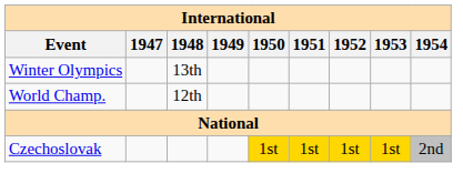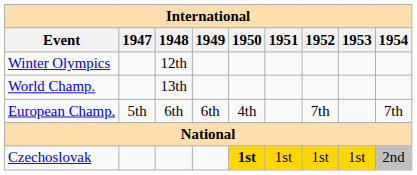 <table class="wikitable" style="text-align:center">
 <tr>
 <th style="background-color: #ffdead; " colspan=9 align=center>International</th>
 </tr>
 <tr>
 <th>Event</th>
 <th>1947</th>
 <th>1948</th>
 <th>1949</th>
 <th>1950</th>
 <th>1951</th>
 <th>1952</th>
 <th>1953</th>
 <th>1954</th>
 </tr>
 <tr>
 <td align=left><a href='#'>Winter Olympics</a></td>
 <td></td>
-<td>13th</td>
+<td>12th</td>
 <td></td>
 <td></td>
 <td></td>
 <td></td>
 <td></td>
 <td></td>
 </tr>
 <tr>
 <td align=left><a href='#'>World Champ.</a></td>
 <td></td>
-<td>12th</td>
+<td>13th</td>
 <td></td>
 <td></td>
 <td></td>
 <td></td>
 <td></td>
 <td></td>
+</tr>
+<tr>
+<td align=left><a href='#'>European Champ.</a></td>
+<td>5th</td>
+<td>6th</td>
+<td>6th</td>
+<td>4th</td>
+<td></td>
+<td>7th</td>
+<td></td>
+<td>7th</td>
 </tr>
 <tr>
 <th style="background-color: #ffdead; " colspan=9 align=center>National</th>
 </tr>
 <tr>
 <td align=left><a href='#'>Czechoslovak</a></td>
 <td></td>
 <td></td>
 <td></td>
-<td bgcolor=gold>1st</td>
+<td bgcolor=gold><strong>1st</strong></td>
 <td bgcolor=gold>1st</td>
 <td bgcolor=gold>1st</td>
 <td bgcolor=gold>1st</td>
 <td bgcolor=silver>2nd</td>
 </tr>
 </table>
